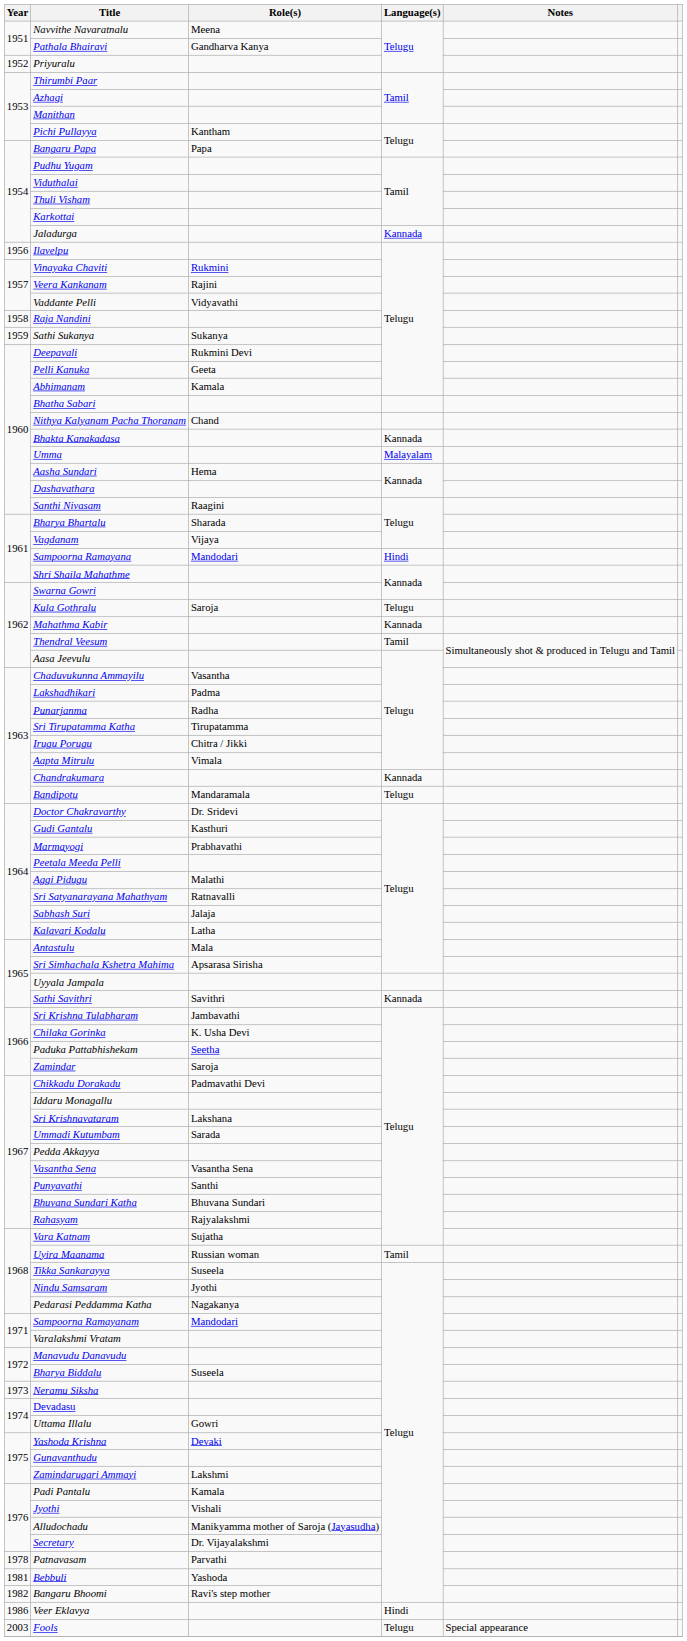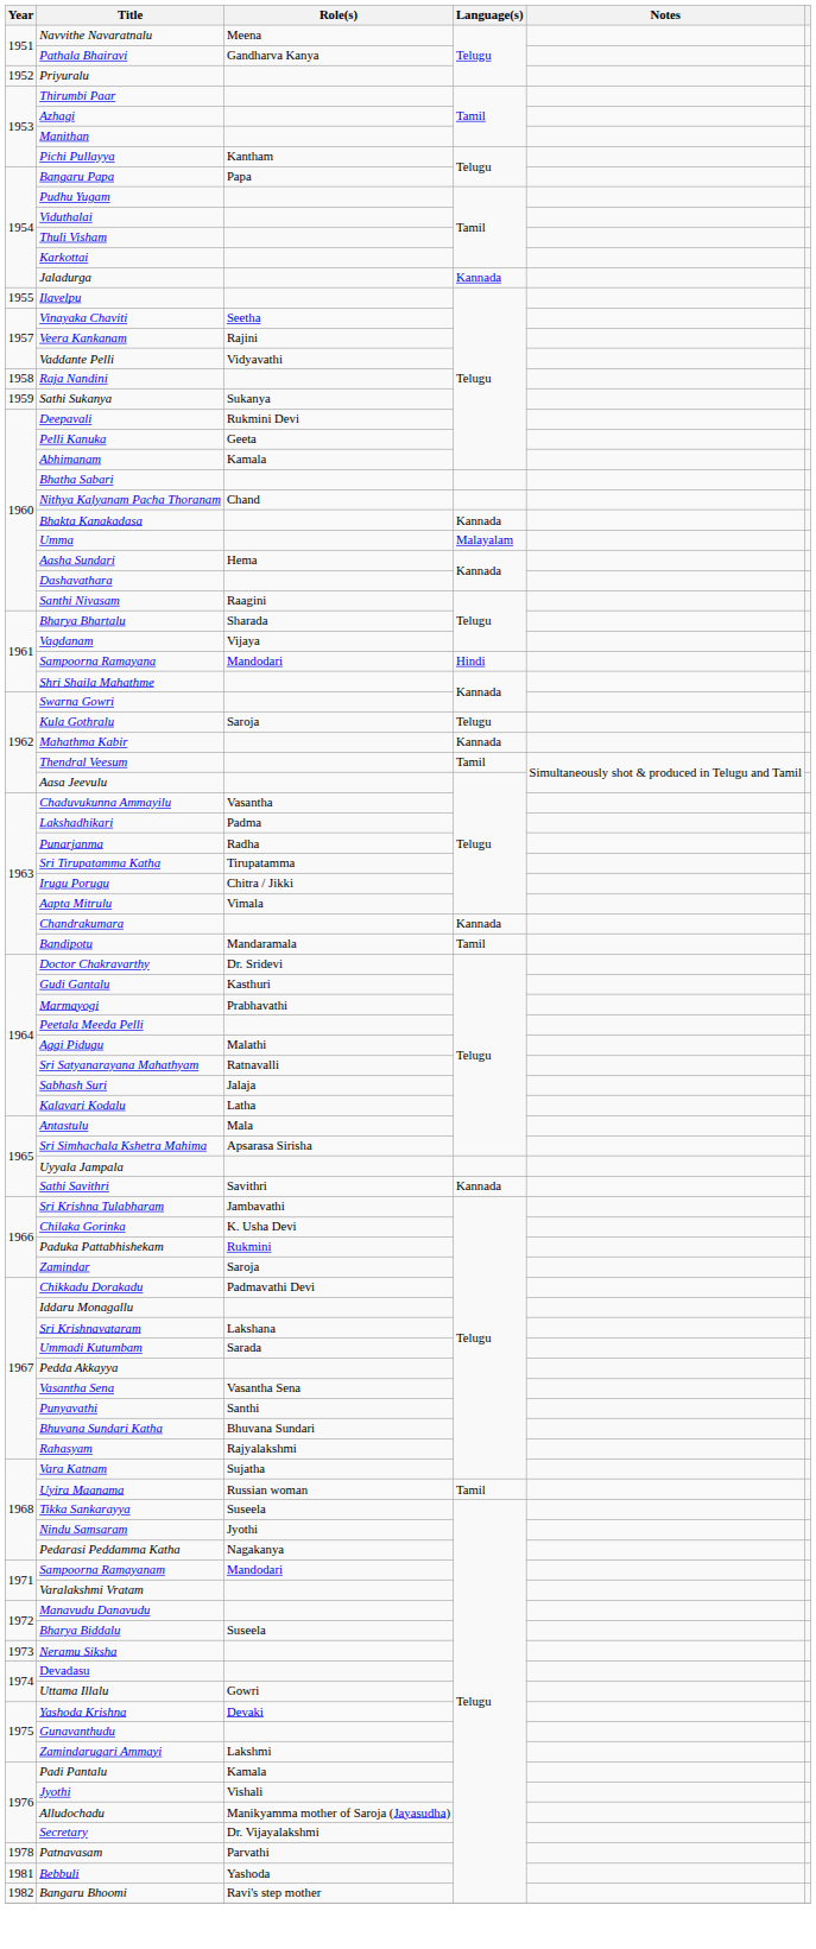 <table class="wikitable sortable">
 <tr>
 <th scope="col">Year</th>
 <th scope="col">Title</th>
 <th scope="col">Role(s)</th>
 <th scope="col">Language(s)</th>
 <th scope="col" class="unsortable">Notes</th>
 <th scope="col" class="unsortable"></th>
 </tr>
 <tr>
 <td rowspan="2">1951</td>
 <td><em>Navvithe Navaratnalu</em></td>
 <td>Meena</td>
 <td rowspan="3"><a href='#'>Telugu</a></td>
 <td></td>
 <td></td>
 </tr>
 <tr>
 <td><em><a href='#'>Pathala Bhairavi</a></em></td>
 <td>Gandharva Kanya</td>
 <td></td>
 <td></td>
 </tr>
 <tr>
 <td>1952</td>
 <td><em>Priyuralu</em></td>
 <td></td>
 <td></td>
 <td></td>
 </tr>
 <tr>
 <td rowspan="4">1953</td>
 <td><em><a href='#'>Thirumbi Paar</a></em></td>
 <td></td>
 <td rowspan="3"><a href='#'>Tamil</a></td>
 <td></td>
 <td></td>
 </tr>
 <tr>
 <td><em><a href='#'>Azhagi</a></em></td>
 <td></td>
 <td></td>
 <td></td>
 </tr>
 <tr>
 <td><em><a href='#'>Manithan</a></em></td>
 <td></td>
 <td></td>
 <td></td>
 </tr>
 <tr>
 <td><em><a href='#'>Pichi Pullayya</a></em></td>
 <td>Kantham</td>
 <td rowspan="2">Telugu</td>
 <td></td>
 <td></td>
 </tr>
 <tr>
 <td rowspan="6">1954</td>
 <td><em><a href='#'>Bangaru Papa</a></em></td>
 <td>Papa</td>
 <td></td>
 <td></td>
 </tr>
 <tr>
 <td><em><a href='#'>Pudhu Yugam</a></em></td>
 <td></td>
 <td rowspan="4">Tamil</td>
 <td></td>
 <td></td>
 </tr>
 <tr>
 <td><em><a href='#'>Viduthalai</a></em></td>
 <td></td>
 <td></td>
 <td></td>
 </tr>
 <tr>
 <td><em><a href='#'>Thuli Visham</a></em></td>
 <td></td>
 <td></td>
 <td></td>
 </tr>
 <tr>
 <td><em><a href='#'>Karkottai</a></em></td>
 <td></td>
 <td></td>
 <td></td>
 </tr>
 <tr>
 <td><em>Jaladurga</em></td>
 <td></td>
 <td><a href='#'>Kannada</a></td>
 <td></td>
 <td></td>
 </tr>
 <tr>
-<td>1956</td>
+<td>1955</td>
 <td><em><a href='#'>Ilavelpu</a></em></td>
 <td></td>
 <td rowspan="9">Telugu</td>
 <td></td>
 <td></td>
 </tr>
 <tr>
 <td rowspan="3">1957</td>
 <td><em><a href='#'>Vinayaka Chaviti</a></em></td>
-<td><a href='#'>Rukmini</a></td>
+<td><a href='#'>Seetha</a></td>
 <td></td>
 <td></td>
 </tr>
 <tr>
 <td><em><a href='#'>Veera Kankanam</a></em></td>
 <td>Rajini</td>
 <td></td>
 <td></td>
 </tr>
 <tr>
 <td><em>Vaddante Pelli</em></td>
 <td>Vidyavathi</td>
 <td></td>
 <td></td>
 </tr>
 <tr>
 <td>1958</td>
 <td><em><a href='#'>Raja Nandini</a></em></td>
 <td></td>
 <td></td>
 <td></td>
 </tr>
 <tr>
 <td>1959</td>
 <td><em>Sathi Sukanya</em></td>
 <td>Sukanya</td>
 <td></td>
 <td></td>
 </tr>
 <tr>
 <td rowspan="10">1960</td>
 <td><em><a href='#'>Deepavali</a></em></td>
 <td>Rukmini Devi</td>
 <td></td>
 <td></td>
 </tr>
 <tr>
 <td><em><a href='#'>Pelli Kanuka</a></em></td>
 <td>Geeta</td>
 <td></td>
 <td></td>
 </tr>
 <tr>
 <td><em><a href='#'>Abhimanam</a></em></td>
 <td>Kamala</td>
 <td></td>
 <td></td>
 </tr>
 <tr>
 <td><em><a href='#'>Bhatha Sabari</a></em></td>
 <td></td>
 <td></td>
 <td></td>
 </tr>
 <tr>
 <td><em><a href='#'>Nithya Kalyanam Pacha Thoranam</a></em></td>
 <td>Chand</td>
 <td></td>
 <td></td>
 <td></td>
 </tr>
 <tr>
 <td><em><a href='#'>Bhakta Kanakadasa</a></em></td>
 <td></td>
 <td>Kannada</td>
 <td></td>
 <td></td>
 </tr>
 <tr>
 <td><em><a href='#'>Umma</a></em></td>
 <td></td>
 <td><a href='#'>Malayalam</a></td>
 <td></td>
 <td></td>
 </tr>
 <tr>
 <td><em><a href='#'>Aasha Sundari</a></em></td>
 <td>Hema</td>
 <td rowspan="2">Kannada</td>
 <td></td>
 <td></td>
 </tr>
 <tr>
 <td><em><a href='#'>Dashavathara</a></em></td>
 <td></td>
 <td></td>
 <td></td>
 </tr>
 <tr>
 <td><em><a href='#'>Santhi Nivasam</a></em></td>
 <td>Raagini</td>
 <td rowspan="3">Telugu</td>
 <td></td>
 <td></td>
 </tr>
 <tr>
 <td rowspan="4">1961</td>
 <td><em><a href='#'>Bharya Bhartalu</a></em></td>
 <td>Sharada</td>
 <td></td>
 <td></td>
 </tr>
 <tr>
 <td><em><a href='#'>Vagdanam</a></em></td>
 <td>Vijaya</td>
 <td></td>
 <td></td>
 </tr>
 <tr>
 <td><em><a href='#'>Sampoorna Ramayana</a></em></td>
 <td><a href='#'>Mandodari</a></td>
 <td><a href='#'>Hindi</a></td>
 <td></td>
 <td></td>
 </tr>
 <tr>
 <td><em><a href='#'>Shri Shaila Mahathme</a></em></td>
 <td></td>
 <td rowspan="2">Kannada</td>
 <td></td>
 <td></td>
 </tr>
 <tr>
 <td rowspan="5">1962</td>
 <td><em><a href='#'>Swarna Gowri</a></em></td>
 <td></td>
 <td></td>
 <td></td>
 </tr>
 <tr>
 <td><em><a href='#'>Kula Gothralu</a></em></td>
 <td>Saroja</td>
 <td>Telugu</td>
 <td></td>
 <td></td>
 </tr>
 <tr>
 <td><em><a href='#'>Mahathma Kabir</a></em></td>
 <td></td>
 <td>Kannada</td>
 <td></td>
 <td></td>
 </tr>
 <tr>
 <td><em><a href='#'>Thendral Veesum</a></em></td>
 <td></td>
 <td>Tamil</td>
 <td rowspan="2">Simultaneously shot & produced in Telugu and Tamil</td>
 <td></td>
 </tr>
 <tr>
 <td><em>Aasa Jeevulu</em></td>
 <td></td>
 <td rowspan="7">Telugu</td>
 <td></td>
 </tr>
 <tr>
 <td rowspan="8">1963</td>
 <td><em><a href='#'>Chaduvukunna Ammayilu</a></em></td>
 <td>Vasantha</td>
 <td></td>
 <td></td>
 </tr>
 <tr>
 <td><em><a href='#'>Lakshadhikari</a></em></td>
 <td>Padma</td>
 <td></td>
 <td></td>
 </tr>
 <tr>
 <td><em><a href='#'>Punarjanma</a></em></td>
 <td>Radha</td>
 <td></td>
 <td></td>
 </tr>
 <tr>
 <td><em><a href='#'>Sri Tirupatamma Katha</a></em></td>
 <td>Tirupatamma</td>
 <td></td>
 <td></td>
 </tr>
 <tr>
 <td><em><a href='#'>Irugu Porugu</a></em></td>
 <td>Chitra / Jikki</td>
 <td></td>
 <td></td>
 </tr>
 <tr>
 <td><em><a href='#'>Aapta Mitrulu</a></em></td>
 <td>Vimala</td>
 <td></td>
 <td></td>
 </tr>
 <tr>
 <td><em><a href='#'>Chandrakumara</a></em></td>
 <td></td>
 <td>Kannada</td>
 <td></td>
 <td></td>
 </tr>
 <tr>
 <td><em><a href='#'>Bandipotu</a></em></td>
 <td>Mandaramala</td>
-<td>Telugu</td>
+<td>Tamil</td>
 <td></td>
 <td></td>
 </tr>
 <tr>
 <td rowspan="8">1964</td>
 <td><em><a href='#'>Doctor Chakravarthy</a></em></td>
 <td>Dr. Sridevi</td>
 <td rowspan="10">Telugu</td>
 <td></td>
 <td></td>
 </tr>
 <tr>
 <td><em><a href='#'>Gudi Gantalu</a></em></td>
 <td>Kasthuri</td>
 <td></td>
 <td></td>
 </tr>
 <tr>
 <td><em><a href='#'> Marmayogi</a></em></td>
 <td>Prabhavathi</td>
 <td></td>
 <td></td>
 </tr>
 <tr>
 <td><em><a href='#'>Peetala Meeda Pelli</a></em></td>
 <td></td>
 <td></td>
 <td></td>
 </tr>
 <tr>
 <td><em><a href='#'>Aggi Pidugu</a></em></td>
 <td>Malathi</td>
 <td></td>
 <td></td>
 </tr>
 <tr>
 <td><em><a href='#'>Sri Satyanarayana Mahathyam</a></em></td>
 <td>Ratnavalli</td>
 <td></td>
 <td></td>
 </tr>
 <tr>
 <td><em><a href='#'>Sabhash Suri</a></em></td>
 <td>Jalaja</td>
 <td></td>
 <td></td>
 </tr>
 <tr>
 <td><em><a href='#'>Kalavari Kodalu</a></em></td>
 <td>Latha</td>
 <td></td>
 <td></td>
 </tr>
 <tr>
 <td rowspan="4">1965</td>
 <td><em><a href='#'>Antastulu</a></em></td>
 <td>Mala</td>
 <td></td>
 <td></td>
 </tr>
 <tr>
 <td><em><a href='#'>Sri Simhachala Kshetra Mahima</a></em></td>
 <td>Apsarasa Sirisha</td>
 <td></td>
 <td></td>
 </tr>
 <tr>
 <td><em>Uyyala Jampala</em></td>
 <td></td>
 <td></td>
 <td></td>
 </tr>
 <tr>
 <td><em><a href='#'>Sathi Savithri</a></em></td>
 <td>Savithri</td>
 <td>Kannada</td>
 <td></td>
 <td></td>
 </tr>
 <tr>
 <td rowspan="4">1966</td>
 <td><em><a href='#'>Sri Krishna Tulabharam</a></em></td>
 <td>Jambavathi</td>
 <td rowspan="14">Telugu</td>
 <td></td>
 <td></td>
 </tr>
 <tr>
 <td><em><a href='#'>Chilaka Gorinka</a></em></td>
 <td>K. Usha Devi</td>
 <td></td>
 <td></td>
 </tr>
 <tr>
 <td><em>Paduka Pattabhishekam</em></td>
-<td><a href='#'>Seetha</a></td>
+<td><a href='#'>Rukmini</a></td>
 <td></td>
 <td></td>
 </tr>
 <tr>
 <td><em><a href='#'> Zamindar</a></em></td>
 <td>Saroja</td>
 <td></td>
 <td></td>
 </tr>
 <tr>
 <td rowspan="9">1967</td>
 <td><em><a href='#'>Chikkadu Dorakadu</a></em></td>
 <td>Padmavathi Devi</td>
 <td></td>
 <td></td>
 </tr>
 <tr>
 <td><em>Iddaru Monagallu</em></td>
 <td></td>
 <td></td>
 <td></td>
 </tr>
 <tr>
 <td><em><a href='#'>Sri Krishnavataram</a></em></td>
 <td>Lakshana</td>
 <td></td>
 <td></td>
 </tr>
 <tr>
 <td><em><a href='#'>Ummadi Kutumbam</a></em></td>
 <td>Sarada</td>
 <td></td>
 <td></td>
 </tr>
 <tr>
 <td><em>Pedda Akkayya</em></td>
 <td></td>
 <td></td>
 <td></td>
 </tr>
 <tr>
 <td><em><a href='#'>Vasantha Sena</a></em></td>
 <td>Vasantha Sena</td>
 <td></td>
 <td></td>
 </tr>
 <tr>
 <td><em><a href='#'>Punyavathi</a></em></td>
 <td>Santhi</td>
 <td></td>
 <td></td>
 </tr>
 <tr>
 <td><em><a href='#'>Bhuvana Sundari Katha</a></em></td>
 <td>Bhuvana Sundari</td>
 <td></td>
 <td></td>
 </tr>
 <tr>
 <td><em><a href='#'>Rahasyam</a></em></td>
 <td>Rajyalakshmi</td>
 <td></td>
 <td></td>
 </tr>
 <tr>
 <td rowspan="5">1968</td>
 <td><em><a href='#'>Vara Katnam</a></em></td>
 <td>Sujatha</td>
 <td></td>
 <td></td>
 </tr>
 <tr>
 <td><em><a href='#'>Uyira Maanama</a></em></td>
 <td>Russian woman</td>
 <td>Tamil</td>
 <td></td>
 <td></td>
 </tr>
 <tr>
 <td><em><a href='#'>Tikka Sankarayya</a></em></td>
 <td>Suseela</td>
 <td rowspan="20">Telugu</td>
 <td></td>
 <td></td>
 </tr>
 <tr>
 <td><em><a href='#'>Nindu Samsaram</a></em></td>
 <td>Jyothi</td>
 <td></td>
 <td></td>
 </tr>
 <tr>
 <td><em>Pedarasi Peddamma Katha</em></td>
 <td>Nagakanya</td>
 <td></td>
 <td></td>
 </tr>
 <tr>
 <td rowspan=2>1971</td>
 <td><em><a href='#'>Sampoorna Ramayanam</a></em></td>
 <td><a href='#'>Mandodari</a></td>
 <td></td>
 <td></td>
 </tr>
 <tr>
 <td><em>Varalakshmi Vratam</em></td>
 <td></td>
 <td></td>
 <td></td>
 </tr>
 <tr>
 <td rowspan="2">1972</td>
 <td><em><a href='#'>Manavudu Danavudu</a></em></td>
 <td></td>
 <td></td>
 <td></td>
 </tr>
 <tr>
 <td><em><a href='#'>Bharya Biddalu</a></em></td>
 <td>Suseela</td>
 <td></td>
 <td></td>
 </tr>
 <tr>
 <td>1973</td>
 <td><em><a href='#'>Neramu Siksha</a></em></td>
 <td></td>
 <td></td>
 <td></td>
 </tr>
 <tr>
 <td rowspan="2">1974</td>
 <td><a href='#'>Devadasu</a></td>
 <td></td>
 <td></td>
 <td></td>
 </tr>
 <tr>
 <td><em>Uttama Illalu</em></td>
 <td>Gowri</td>
 <td></td>
 <td></td>
 </tr>
 <tr>
 <td rowspan="3">1975</td>
 <td><em><a href='#'>Yashoda Krishna</a></em></td>
 <td><a href='#'>Devaki</a></td>
 <td></td>
 <td></td>
 </tr>
 <tr>
 <td><em><a href='#'>Gunavanthudu</a></em></td>
 <td></td>
 <td></td>
 <td></td>
 </tr>
 <tr>
 <td><em><a href='#'>Zamindarugari Ammayi</a></em></td>
 <td>Lakshmi</td>
 <td></td>
 <td></td>
 </tr>
 <tr>
 <td rowspan="4">1976</td>
 <td><em>Padi Pantalu</em></td>
 <td>Kamala</td>
 <td></td>
 <td></td>
 </tr>
 <tr>
 <td><em><a href='#'>Jyothi</a></em></td>
 <td>Vishali</td>
 <td></td>
 <td></td>
 </tr>
 <tr>
 <td><em>Alludochadu</em></td>
 <td>Manikyamma mother of Saroja (<a href='#'>Jayasudha</a>)</td>
 <td></td>
 <td></td>
 </tr>
 <tr>
 <td><em><a href='#'>Secretary</a></em></td>
 <td>Dr. Vijayalakshmi</td>
 <td></td>
 <td></td>
 </tr>
 <tr>
 <td>1978</td>
 <td><em>Patnavasam</em></td>
 <td>Parvathi</td>
 <td></td>
 <td></td>
 </tr>
 <tr>
 <td>1981</td>
 <td><em><a href='#'>Bebbuli</a></em></td>
 <td>Yashoda</td>
 <td></td>
 <td></td>
 </tr>
 <tr>
 <td>1982</td>
 <td><em>Bangaru Bhoomi</em></td>
 <td>Ravi's step mother</td>
 <td></td>
 <td></td>
 </tr>
 <tr>
-<td>1986</td>
-<td><em>Veer Eklavya</em></td>
-<td></td>
-<td>Hindi</td>
-<td></td>
-<td></td>
-</tr>
-<tr>
-<td>2003</td>
-<td><em><a href='#'>Fools</a></em></td>
-<td></td>
-<td>Telugu</td>
-<td>Special appearance</td>
-<td></td>
-</tr>
-<tr>
 </tr>
 </table>
